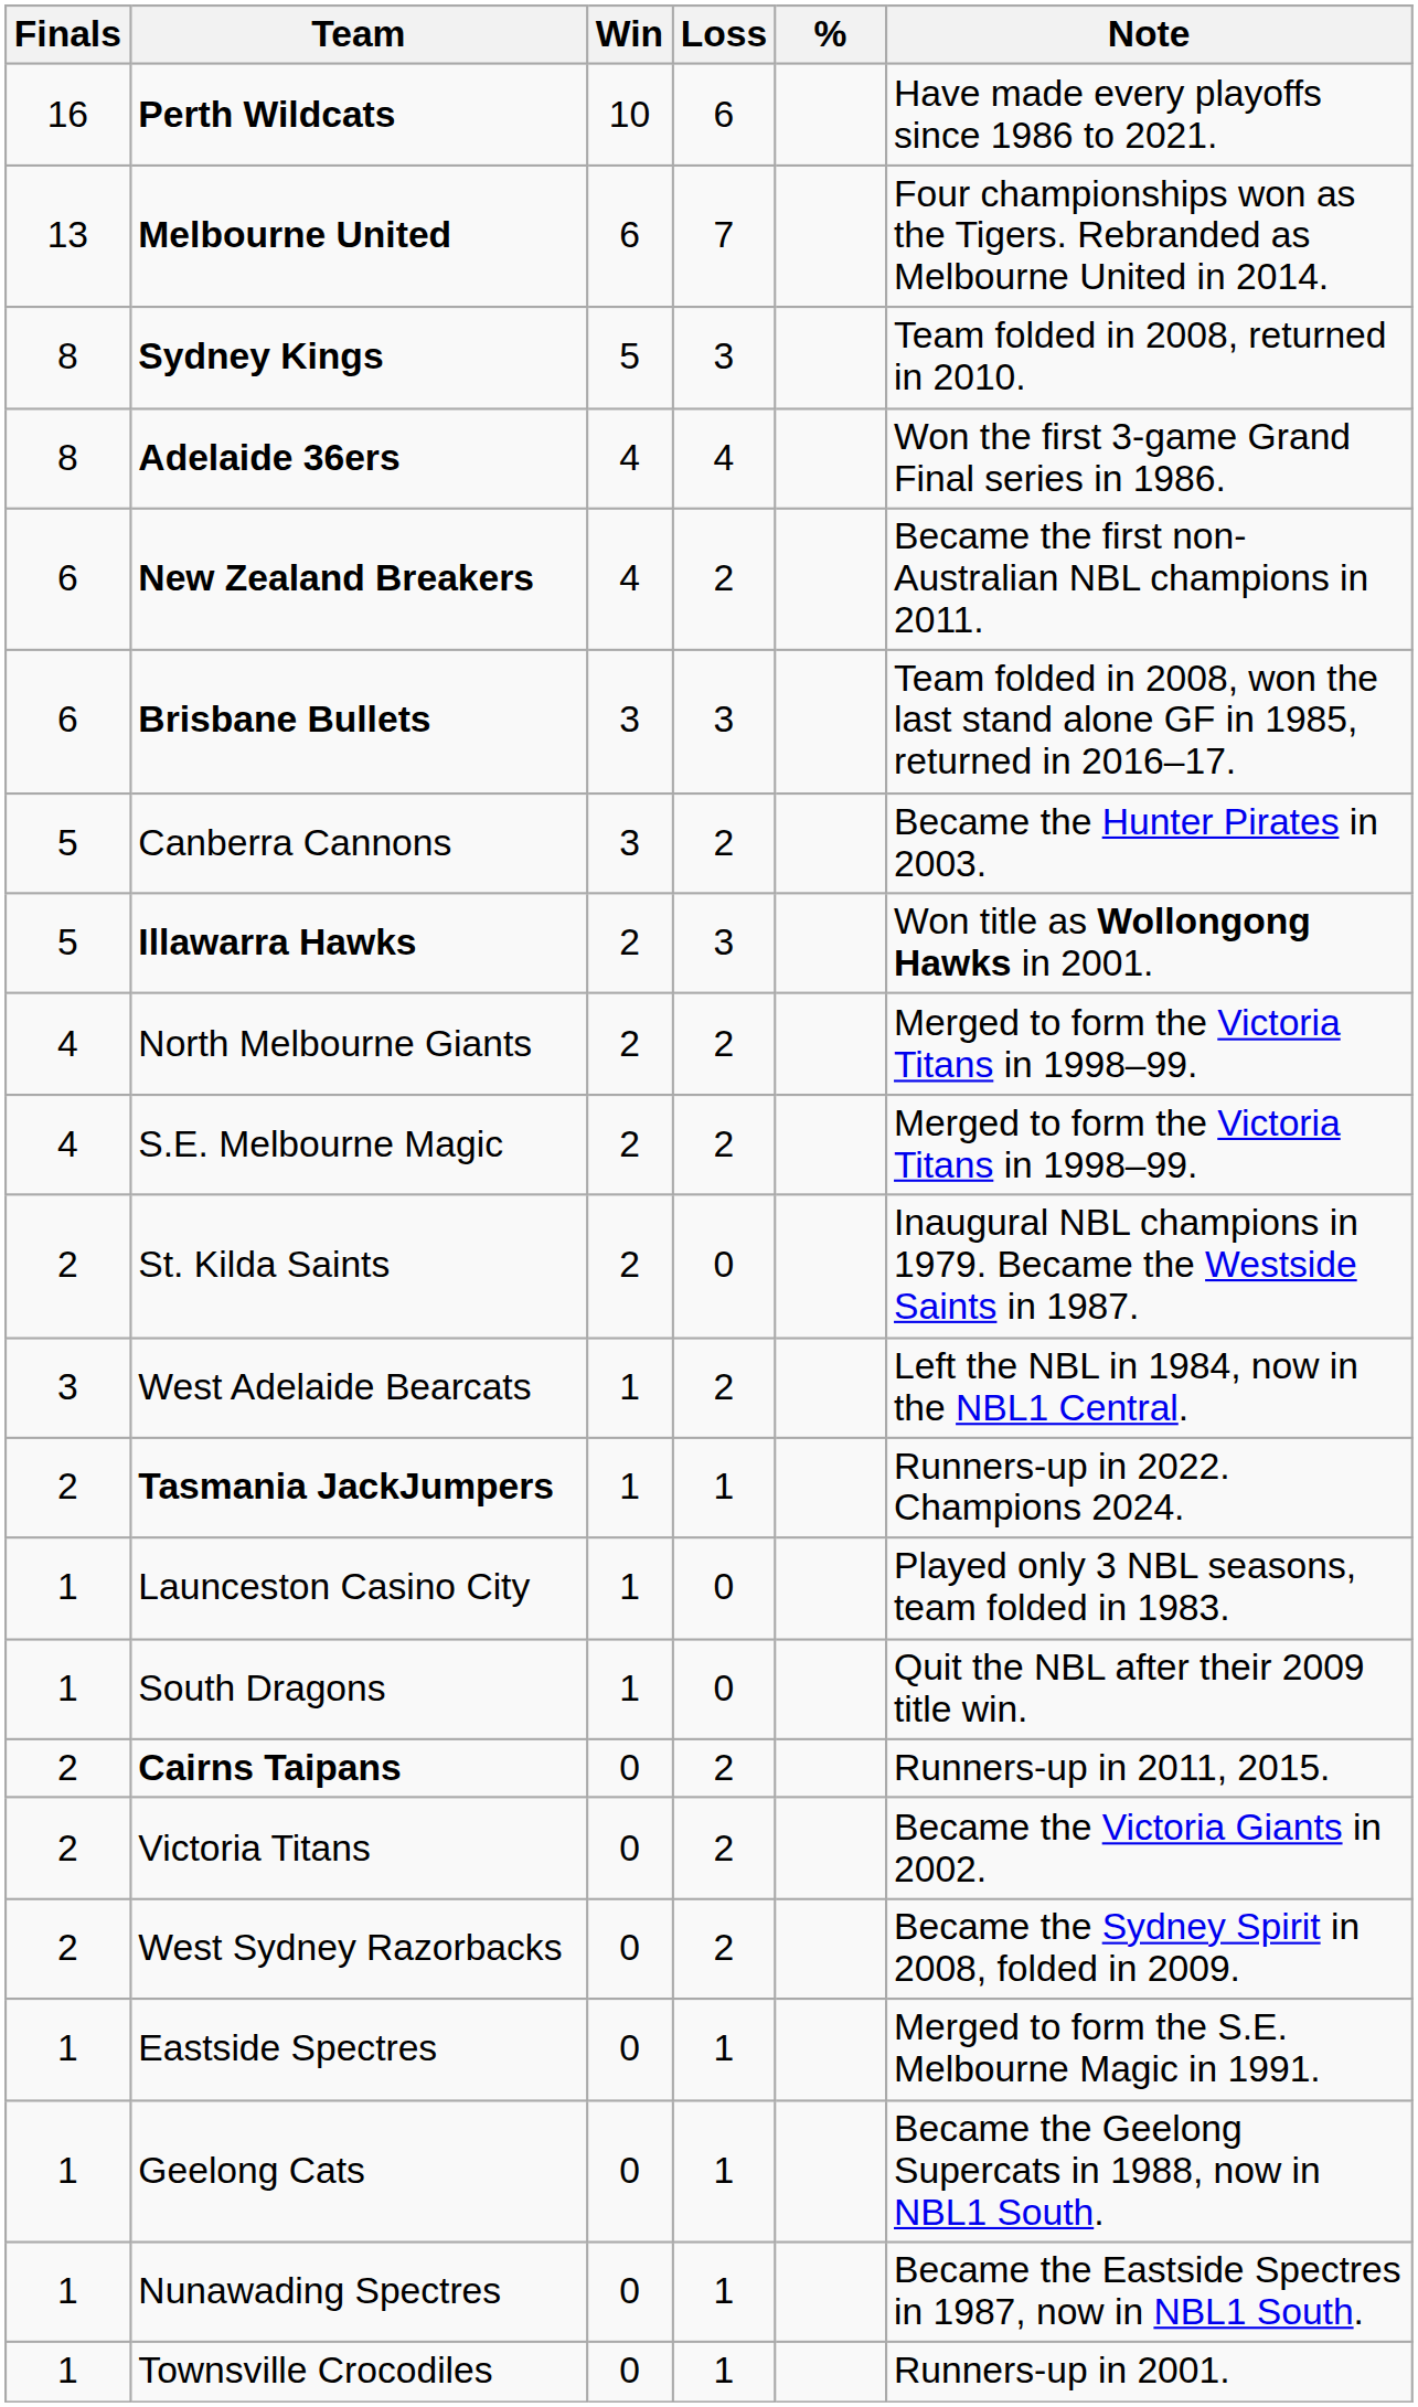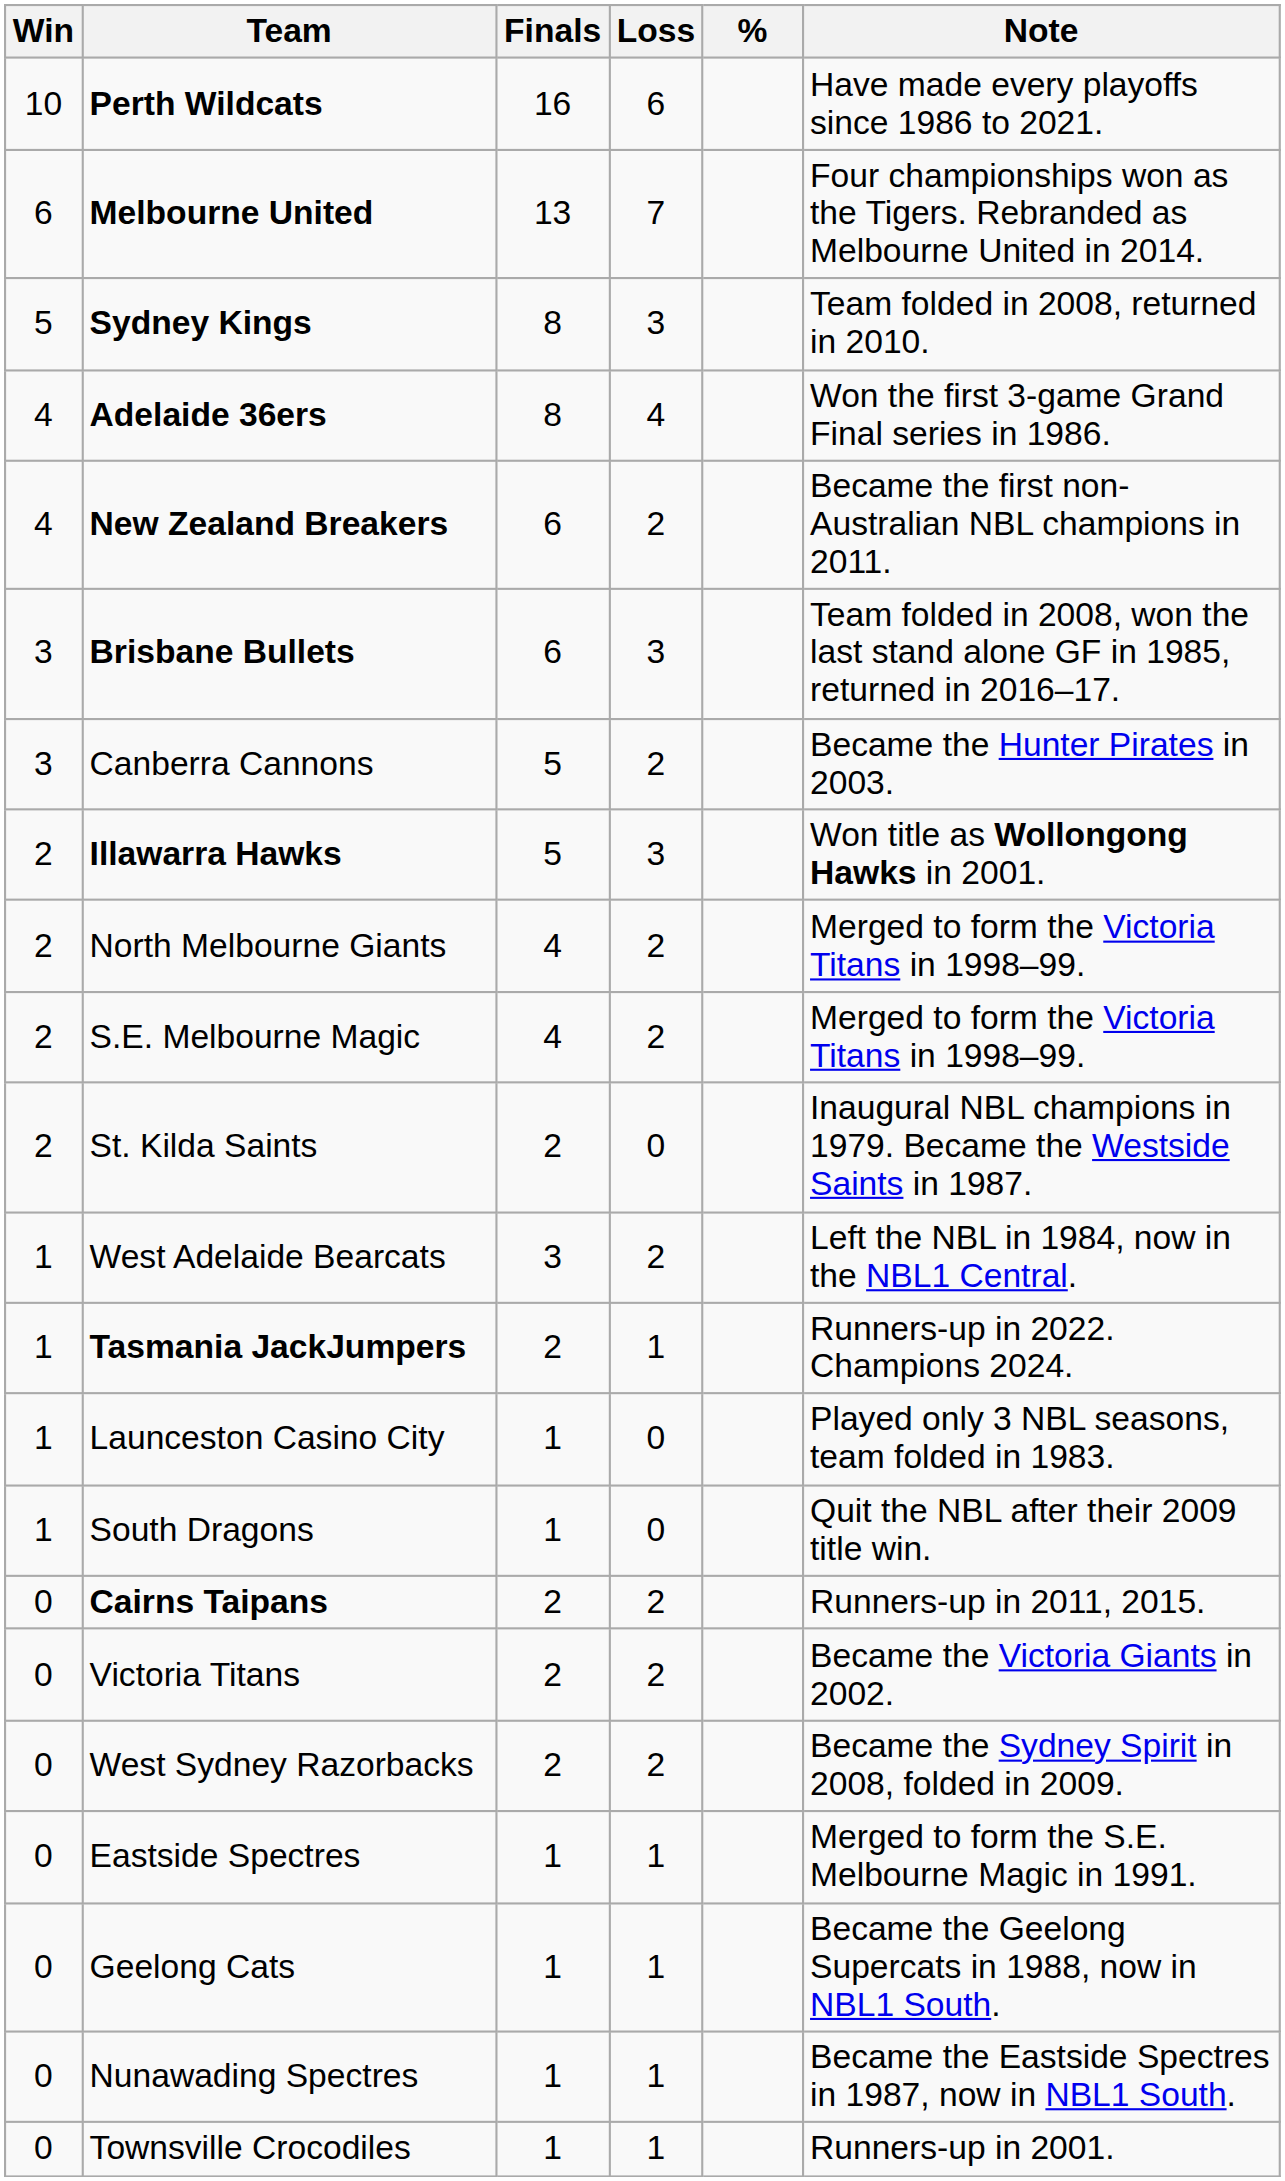 <table class="wikitable">
 <tr>
+<th width="25">Win</th>
+<th width="190">Team</th>
 <th width="30">Finals</th>
-<th width="190">Team</th>
-<th width="25">Win</th>
 <th width="25">Loss</th>
 <th width="40">%</th>
 <th>Note</th>
 </tr>
 <tr>
+<td align="center">10</td>
+<td><strong>Perth Wildcats</strong></td>
 <td align="center">16</td>
-<td><strong>Perth Wildcats</strong></td>
-<td align="center">10</td>
 <td align="center">6</td>
 <td align="right"></td>
 <td>Have made every playoffs since 1986 to 2021.</td>
 </tr>
 <tr>
+<td align="center">6</td>
+<td><strong>Melbourne United</strong></td>
 <td align="center">13</td>
-<td><strong>Melbourne United</strong></td>
-<td align="center">6</td>
 <td align="center">7</td>
 <td align="right"></td>
 <td>Four championships won as the Tigers. Rebranded as Melbourne United in 2014.</td>
 </tr>
 <tr>
+<td align="center">5</td>
+<td><strong>Sydney Kings</strong></td>
 <td align="center">8</td>
-<td><strong>Sydney Kings</strong></td>
-<td align="center">5</td>
 <td align="center">3</td>
 <td align="right"></td>
 <td>Team folded in 2008, returned in 2010.</td>
 </tr>
 <tr>
+<td align="center">4</td>
+<td><strong>Adelaide 36ers</strong></td>
 <td align="center">8</td>
-<td><strong>Adelaide 36ers</strong></td>
-<td align="center">4</td>
 <td align="center">4</td>
 <td align="right"></td>
 <td>Won the first 3-game Grand Final series in 1986.</td>
 </tr>
 <tr>
+<td align="center">4</td>
+<td><strong>New Zealand Breakers</strong></td>
 <td align="center">6</td>
-<td><strong>New Zealand Breakers</strong></td>
-<td align="center">4</td>
 <td align="center">2</td>
 <td align="right"></td>
 <td>Became the first non-Australian NBL champions in 2011.</td>
 </tr>
 <tr>
+<td align="center">3</td>
+<td><strong>Brisbane Bullets</strong></td>
 <td align="center">6</td>
-<td><strong>Brisbane Bullets</strong></td>
-<td align="center">3</td>
 <td align="center">3</td>
 <td align="right"></td>
 <td>Team folded in 2008, won the last stand alone GF in 1985, returned in 2016–17.</td>
 </tr>
 <tr>
+<td align="center">3</td>
+<td>Canberra Cannons</td>
 <td align="center">5</td>
-<td>Canberra Cannons</td>
-<td align="center">3</td>
 <td align="center">2</td>
 <td align="right"></td>
 <td>Became the <a href='#'>Hunter Pirates</a> in 2003.</td>
 </tr>
 <tr>
+<td align="center">2</td>
+<td><strong>Illawarra Hawks</strong></td>
 <td align="center">5</td>
-<td><strong>Illawarra Hawks</strong></td>
-<td align="center">2</td>
 <td align="center">3</td>
 <td align="right"></td>
 <td>Won title as <strong>Wollongong Hawks</strong> in 2001.</td>
 </tr>
 <tr>
+<td align="center">2</td>
+<td>North Melbourne Giants</td>
 <td align="center">4</td>
-<td>North Melbourne Giants</td>
-<td align="center">2</td>
 <td align="center">2</td>
 <td align="right"></td>
 <td>Merged to form the <a href='#'>Victoria Titans</a> in 1998–99.</td>
 </tr>
 <tr>
+<td align="center">2</td>
+<td>S.E. Melbourne Magic</td>
 <td align="center">4</td>
-<td>S.E. Melbourne Magic</td>
-<td align="center">2</td>
 <td align="center">2</td>
 <td align="right"></td>
 <td>Merged to form the <a href='#'>Victoria Titans</a> in 1998–99.</td>
 </tr>
 <tr>
 <td align="center">2</td>
 <td>St. Kilda Saints</td>
 <td align="center">2</td>
 <td align="center">0</td>
 <td align="right"></td>
 <td>Inaugural NBL champions in 1979. Became the <a href='#'>Westside Saints</a> in 1987.</td>
 </tr>
 <tr>
+<td align="center">1</td>
+<td>West Adelaide Bearcats</td>
 <td align="center">3</td>
-<td>West Adelaide Bearcats</td>
-<td align="center">1</td>
 <td align="center">2</td>
 <td align="right"></td>
 <td>Left the NBL in 1984, now in the <a href='#'>NBL1 Central</a>.</td>
 </tr>
 <tr>
+<td align="center">1</td>
+<td><strong>Tasmania JackJumpers</strong></td>
 <td align="center">2</td>
-<td><strong>Tasmania JackJumpers</strong></td>
-<td align="center">1</td>
 <td align="center">1</td>
 <td align="right"></td>
 <td>Runners-up in 2022. Champions 2024.</td>
 </tr>
 <tr>
 <td align="center">1</td>
 <td>Launceston Casino City</td>
 <td align="center">1</td>
 <td align="center">0</td>
 <td align="right"></td>
 <td>Played only 3 NBL seasons, team folded in 1983.</td>
 </tr>
 <tr>
 <td align="center">1</td>
 <td>South Dragons</td>
 <td align="center">1</td>
 <td align="center">0</td>
 <td align="right"></td>
 <td>Quit the NBL after their 2009 title win.</td>
 </tr>
 <tr>
+<td align="center">0</td>
+<td><strong>Cairns Taipans</strong></td>
 <td align="center">2</td>
-<td><strong>Cairns Taipans</strong></td>
-<td align="center">0</td>
 <td align="center">2</td>
 <td align="right"></td>
 <td>Runners-up in 2011, 2015.</td>
 </tr>
 <tr>
+<td align="center">0</td>
+<td>Victoria Titans</td>
 <td align="center">2</td>
-<td>Victoria Titans</td>
-<td align="center">0</td>
 <td align="center">2</td>
 <td align="right"></td>
 <td>Became the <a href='#'>Victoria Giants</a> in 2002.</td>
 </tr>
 <tr>
+<td align="center">0</td>
+<td>West Sydney Razorbacks</td>
 <td align="center">2</td>
-<td>West Sydney Razorbacks</td>
-<td align="center">0</td>
 <td align="center">2</td>
 <td align="right"></td>
 <td>Became the <a href='#'>Sydney Spirit</a> in 2008, folded in 2009.</td>
 </tr>
 <tr>
+<td align="center">0</td>
+<td>Eastside Spectres</td>
 <td align="center">1</td>
-<td>Eastside Spectres</td>
-<td align="center">0</td>
 <td align="center">1</td>
 <td align="right"></td>
 <td>Merged to form the S.E. Melbourne Magic in 1991.</td>
 </tr>
 <tr>
+<td align="center">0</td>
+<td>Geelong Cats</td>
 <td align="center">1</td>
-<td>Geelong Cats</td>
-<td align="center">0</td>
 <td align="center">1</td>
 <td align="right"></td>
 <td>Became the Geelong Supercats in 1988, now in <a href='#'>NBL1 South</a>.</td>
 </tr>
 <tr>
+<td align="center">0</td>
+<td>Nunawading Spectres</td>
 <td align="center">1</td>
-<td>Nunawading Spectres</td>
-<td align="center">0</td>
 <td align="center">1</td>
 <td align="right"></td>
 <td>Became the Eastside Spectres in 1987, now in <a href='#'>NBL1 South</a>.</td>
 </tr>
 <tr>
+<td align="center">0</td>
+<td>Townsville Crocodiles</td>
 <td align="center">1</td>
-<td>Townsville Crocodiles</td>
-<td align="center">0</td>
 <td align="center">1</td>
 <td align="right"></td>
 <td>Runners-up in 2001.</td>
 </tr>
 </table>
